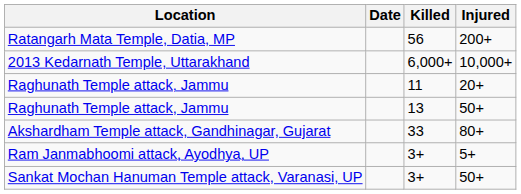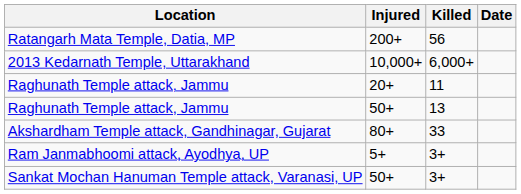 <table class="wikitable sortable">
 <tr>
 <th>Location</th>
+<th data-sort-type="number">Injured</th>
+<th data-sort-type="number">Killed</th>
 <th>Date</th>
-<th data-sort-type="number">Killed</th>
-<th data-sort-type="number">Injured</th>
 </tr>
 <tr>
 <td><a href='#'>Ratangarh Mata Temple, Datia, MP</a></td>
+<td>200+</td>
+<td>56</td>
 <td></td>
-<td>56</td>
-<td>200+</td>
 </tr>
 <tr>
 <td><a href='#'>2013 Kedarnath Temple, Uttarakhand</a></td>
+<td>10,000+</td>
+<td>6,000+</td>
 <td></td>
-<td>6,000+</td>
-<td>10,000+</td>
 </tr>
 <tr>
 <td><a href='#'>Raghunath Temple attack, Jammu</a></td>
+<td>20+</td>
+<td>11</td>
 <td></td>
-<td>11</td>
-<td>20+</td>
 </tr>
 <tr>
 <td><a href='#'>Raghunath Temple attack, Jammu</a></td>
+<td>50+</td>
+<td>13</td>
 <td></td>
-<td>13</td>
-<td>50+</td>
 </tr>
 <tr>
 <td><a href='#'>Akshardham Temple attack, Gandhinagar, Gujarat</a></td>
+<td>80+</td>
+<td>33</td>
 <td></td>
-<td>33</td>
-<td>80+</td>
 </tr>
 <tr>
 <td><a href='#'>Ram Janmabhoomi attack, Ayodhya, UP</a></td>
+<td>5+</td>
+<td>3+</td>
 <td></td>
-<td>3+</td>
-<td>5+</td>
 </tr>
 <tr>
 <td><a href='#'>Sankat Mochan Hanuman Temple attack, Varanasi, UP</a></td>
+<td>50+</td>
+<td>3+</td>
 <td></td>
-<td>3+</td>
-<td>50+</td>
 </tr>
 </table>
